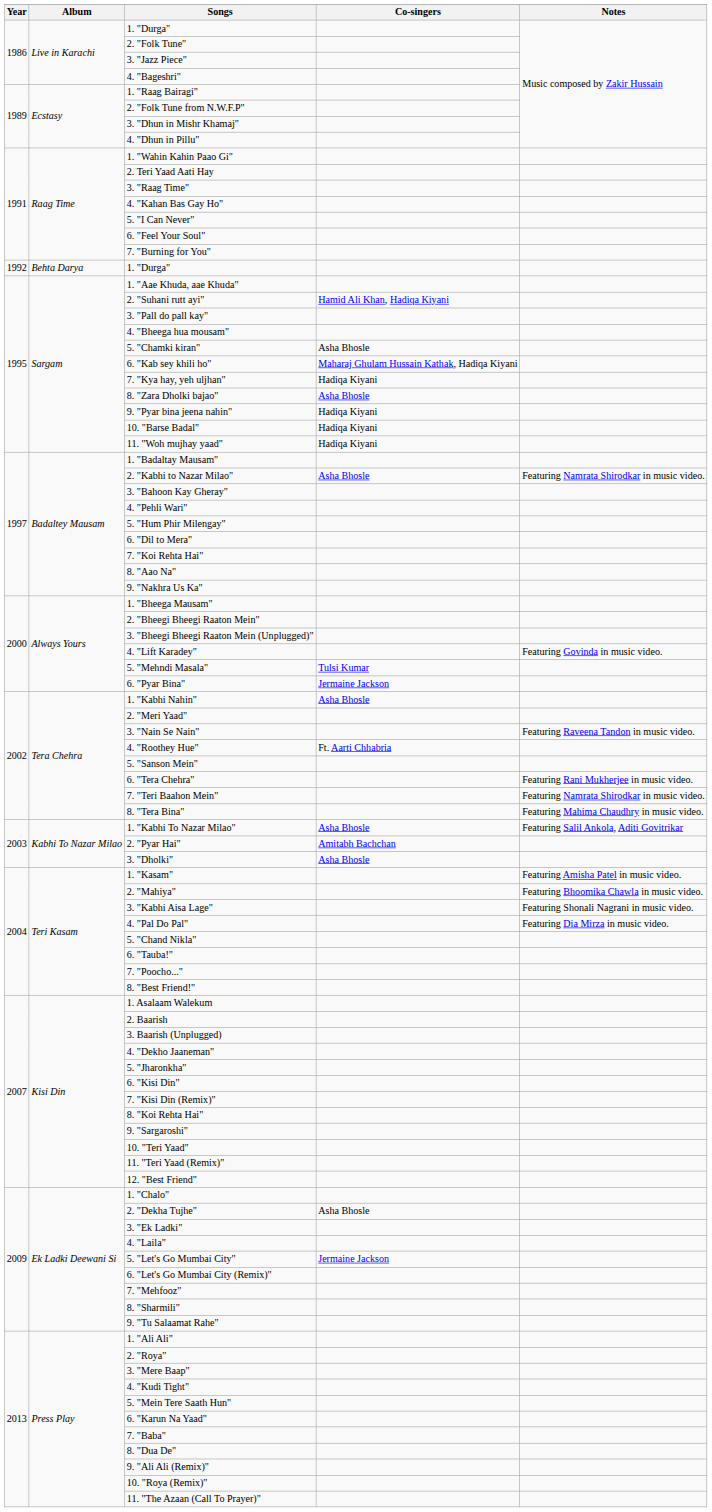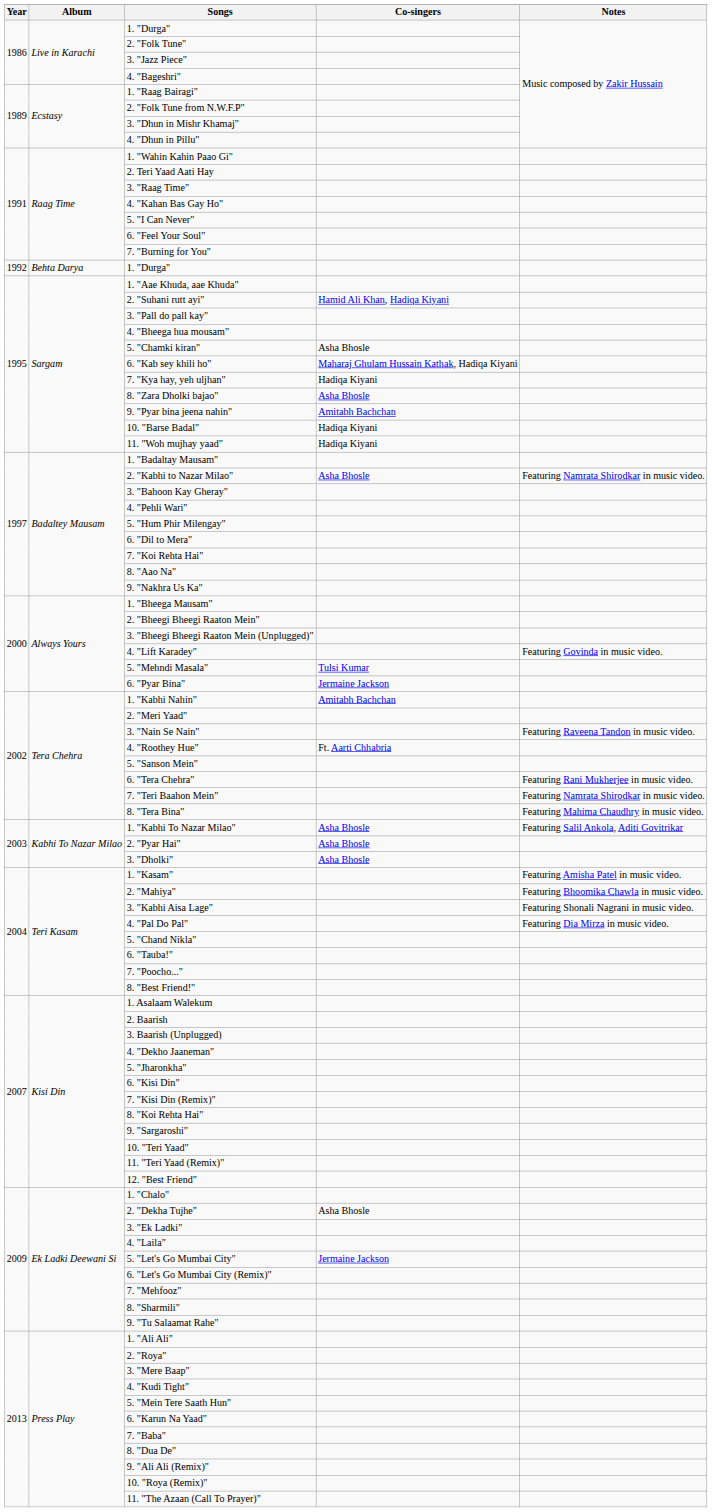 <table class="wikitable sortable">
 <tr>
 </tr>
 <tr>
 </tr>
 <tr>
 <th>Year</th>
 <th>Album</th>
 <th>Songs</th>
 <th>Co-singers</th>
 <th>Notes</th>
 </tr>
 <tr>
 <td rowspan="4">1986</td>
 <td rowspan="4"><em>Live in Karachi</em></td>
 <td>1. "Durga"</td>
 <td></td>
 <td rowspan="8">Music composed by <a href='#'>Zakir Hussain</a></td>
 </tr>
 <tr>
 <td>2. "Folk Tune"</td>
 <td></td>
 </tr>
 <tr>
 <td>3. "Jazz Piece"</td>
 <td></td>
 </tr>
 <tr>
 <td>4. "Bageshri"</td>
 <td></td>
 </tr>
 <tr>
 <td rowspan="4">1989</td>
 <td rowspan="4"><em>Ecstasy </em></td>
 <td>1. "Raag Bairagi"</td>
 <td></td>
 </tr>
 <tr>
 <td>2. "Folk Tune from N.W.F.P"</td>
 <td></td>
 </tr>
 <tr>
 <td>3. "Dhun in Mishr Khamaj"</td>
 <td></td>
 </tr>
 <tr>
 <td>4. "Dhun in Pillu"</td>
 <td></td>
 </tr>
 <tr>
 <td rowspan="7">1991</td>
 <td rowspan="7"><em>Raag Time</em></td>
 <td>1. "Wahin Kahin Paao Gi"</td>
 <td></td>
 <td></td>
 </tr>
 <tr>
 <td>2. Teri Yaad Aati Hay</td>
 <td></td>
 <td></td>
 </tr>
 <tr>
 <td>3. "Raag Time"</td>
 <td></td>
 <td></td>
 </tr>
 <tr>
 <td>4. "Kahan Bas Gay Ho"</td>
 <td></td>
 <td></td>
 </tr>
 <tr>
 <td>5. "I Can Never"</td>
 <td></td>
 <td></td>
 </tr>
 <tr>
 <td>6. "Feel Your Soul"</td>
 <td></td>
 <td></td>
 </tr>
 <tr>
 <td>7. "Burning for You"</td>
 <td></td>
 <td></td>
 </tr>
 <tr>
 <td>1992</td>
 <td><em>Behta Darya</em></td>
 <td>1. "Durga"</td>
 <td></td>
 <td></td>
 </tr>
 <tr>
 <td rowspan="11">1995</td>
 <td rowspan="11"><em>Sargam</em></td>
 <td>1. "Aae Khuda, aae Khuda"</td>
 <td></td>
 <td></td>
 </tr>
 <tr>
 <td>2. "Suhani rutt ayi"</td>
 <td><a href='#'>Hamid Ali Khan</a>, <a href='#'>Hadiqa Kiyani</a></td>
 <td></td>
 </tr>
 <tr>
 <td>3. "Pall do pall kay"</td>
 <td></td>
 <td></td>
 </tr>
 <tr>
 <td>4. "Bheega hua mousam"</td>
 <td></td>
 <td></td>
 </tr>
 <tr>
 <td>5. "Chamki kiran"</td>
 <td>Asha Bhosle</td>
 <td></td>
 </tr>
 <tr>
 <td>6. "Kab sey khili ho"</td>
 <td><a href='#'>Maharaj Ghulam Hussain Kathak</a>, Hadiqa Kiyani</td>
 <td></td>
 </tr>
 <tr>
 <td>7. "Kya hay, yeh uljhan"</td>
 <td>Hadiqa Kiyani</td>
 <td></td>
 </tr>
 <tr>
 <td>8. "Zara Dholki bajao"</td>
 <td><a href='#'>Asha Bhosle</a></td>
 <td></td>
 </tr>
 <tr>
 <td>9. "Pyar bina jeena nahin"</td>
-<td>Hadiqa Kiyani</td>
+<td><a href='#'>Amitabh Bachchan</a></td>
 <td></td>
 </tr>
 <tr>
 <td>10. "Barse Badal"</td>
 <td>Hadiqa Kiyani</td>
 <td></td>
 </tr>
 <tr>
 <td>11. "Woh mujhay yaad"</td>
 <td>Hadiqa Kiyani</td>
 <td></td>
 </tr>
 <tr>
 <td rowspan="9">1997</td>
 <td rowspan="9"><em>Badaltey Mausam</em></td>
 <td>1. "Badaltay Mausam"</td>
 <td></td>
 <td></td>
 </tr>
 <tr>
 <td>2. "Kabhi to Nazar Milao"</td>
 <td><a href='#'>Asha Bhosle</a></td>
 <td>Featuring <a href='#'>Namrata Shirodkar</a> in music video.</td>
 </tr>
 <tr>
 <td>3. "Bahoon Kay Gheray"</td>
 <td></td>
 <td></td>
 </tr>
 <tr>
 <td>4. "Pehli Wari"</td>
 <td></td>
 <td></td>
 </tr>
 <tr>
 <td>5. "Hum Phir Milengay"</td>
 <td></td>
 <td></td>
 </tr>
 <tr>
 <td>6. "Dil to Mera"</td>
 <td></td>
 <td></td>
 </tr>
 <tr>
 <td>7. "Koi Rehta Hai"</td>
 <td></td>
 <td></td>
 </tr>
 <tr>
 <td>8. "Aao Na"</td>
 <td></td>
 <td></td>
 </tr>
 <tr>
 <td>9. "Nakhra Us Ka"</td>
 <td></td>
 <td></td>
 </tr>
 <tr>
 <td rowspan="6">2000</td>
 <td rowspan="6"><em>Always Yours</em></td>
 <td>1. "Bheega Mausam"</td>
 <td></td>
 <td></td>
 </tr>
 <tr>
 <td>2. "Bheegi Bheegi Raaton Mein"</td>
 <td></td>
 <td></td>
 </tr>
 <tr>
 <td>3. "Bheegi Bheegi Raaton Mein (Unplugged)"</td>
 <td></td>
 <td></td>
 </tr>
 <tr>
 <td>4. "Lift Karadey"</td>
 <td></td>
 <td>Featuring <a href='#'>Govinda</a> in music video.</td>
 </tr>
 <tr>
 <td>5. "Mehndi Masala"</td>
 <td><a href='#'>Tulsi Kumar</a></td>
 <td></td>
 </tr>
 <tr>
 <td>6. "Pyar Bina"</td>
 <td><a href='#'>Jermaine Jackson</a></td>
 <td></td>
 </tr>
 <tr>
 <td rowspan="8">2002</td>
 <td rowspan="8"><em>Tera Chehra</em></td>
 <td>1. "Kabhi Nahin"</td>
-<td><a href='#'>Asha Bhosle</a></td>
+<td><a href='#'>Amitabh Bachchan</a></td>
 <td></td>
 </tr>
 <tr>
 <td>2. "Meri Yaad"</td>
 <td></td>
 <td></td>
 </tr>
 <tr>
 <td>3. "Nain Se Nain"</td>
 <td></td>
 <td>Featuring <a href='#'>Raveena Tandon</a> in music video.</td>
 </tr>
 <tr>
 <td>4. "Roothey Hue"</td>
 <td>Ft. <a href='#'>Aarti Chhabria</a></td>
 <td></td>
 </tr>
 <tr>
 <td>5. "Sanson Mein"</td>
 <td></td>
 <td></td>
 </tr>
 <tr>
 <td>6. "Tera Chehra"</td>
 <td></td>
 <td>Featuring <a href='#'>Rani Mukherjee</a> in music video.</td>
 </tr>
 <tr>
 <td>7. "Teri Baahon Mein"</td>
 <td></td>
 <td>Featuring <a href='#'>Namrata Shirodkar</a> in music video.</td>
 </tr>
 <tr>
 <td>8. "Tera Bina"</td>
 <td></td>
 <td>Featuring <a href='#'>Mahima Chaudhry</a> in music video.</td>
 </tr>
 <tr>
 <td rowspan="3">2003</td>
 <td rowspan="3"><em>Kabhi To Nazar Milao</em></td>
 <td>1. "Kabhi To Nazar Milao"</td>
 <td><a href='#'>Asha Bhosle</a></td>
 <td>Featuring <a href='#'>Salil Ankola</a>, <a href='#'>Aditi Govitrikar</a></td>
 </tr>
 <tr>
 <td>2. "Pyar Hai"</td>
-<td><a href='#'>Amitabh Bachchan</a></td>
+<td><a href='#'>Asha Bhosle</a></td>
 <td></td>
 </tr>
 <tr>
 <td>3. "Dholki"</td>
 <td><a href='#'>Asha Bhosle</a></td>
 <td></td>
 </tr>
 <tr>
 <td rowspan="8">2004</td>
 <td rowspan="8"><em>Teri Kasam</em></td>
 <td>1. "Kasam"</td>
 <td></td>
 <td>Featuring <a href='#'>Amisha Patel</a> in music video.</td>
 </tr>
 <tr>
 <td>2. "Mahiya"</td>
 <td></td>
 <td>Featuring <a href='#'>Bhoomika Chawla</a> in music video.</td>
 </tr>
 <tr>
 <td>3. "Kabhi Aisa Lage"</td>
 <td></td>
 <td>Featuring Shonali Nagrani in music video.</td>
 </tr>
 <tr>
 <td>4. "Pal Do Pal"</td>
 <td></td>
 <td>Featuring <a href='#'>Dia Mirza</a> in music video.</td>
 </tr>
 <tr>
 <td>5. "Chand Nikla"</td>
 <td></td>
 <td></td>
 </tr>
 <tr>
 <td>6. "Tauba!"</td>
 <td></td>
 <td></td>
 </tr>
 <tr>
 <td>7. "Poocho..."</td>
 <td></td>
 <td></td>
 </tr>
 <tr>
 <td>8. "Best Friend!"</td>
 <td></td>
 <td></td>
 </tr>
 <tr>
 <td rowspan="12">2007</td>
 <td rowspan="12"><em>Kisi Din</em></td>
 <td>1. Asalaam Walekum</td>
 <td></td>
 <td></td>
 </tr>
 <tr>
 <td>2. Baarish</td>
 <td></td>
 <td></td>
 </tr>
 <tr>
 <td>3. Baarish (Unplugged)</td>
 <td></td>
 <td></td>
 </tr>
 <tr>
 <td>4. "Dekho Jaaneman"</td>
 <td></td>
 <td></td>
 </tr>
 <tr>
 <td>5. "Jharonkha"</td>
 <td></td>
 <td></td>
 </tr>
 <tr>
 <td>6. "Kisi Din"</td>
 <td></td>
 <td></td>
 </tr>
 <tr>
 <td>7. "Kisi Din (Remix)"</td>
 <td></td>
 <td></td>
 </tr>
 <tr>
 <td>8. "Koi Rehta Hai"</td>
 <td></td>
 <td></td>
 </tr>
 <tr>
 <td>9. "Sargaroshi"</td>
 <td></td>
 <td></td>
 </tr>
 <tr>
 <td>10. "Teri Yaad"</td>
 <td></td>
 <td></td>
 </tr>
 <tr>
 <td>11. "Teri Yaad (Remix)"</td>
 <td></td>
 <td></td>
 </tr>
 <tr>
 <td>12. "Best Friend"</td>
 <td></td>
 <td></td>
 </tr>
 <tr>
 <td rowspan="9">2009</td>
 <td rowspan="9"><em>Ek Ladki Deewani Si</em></td>
 <td>1. "Chalo"</td>
 <td></td>
 <td></td>
 </tr>
 <tr>
 <td>2. "Dekha Tujhe"</td>
 <td>Asha Bhosle</td>
 <td></td>
 </tr>
 <tr>
 <td>3. "Ek Ladki"</td>
 <td></td>
 <td></td>
 </tr>
 <tr>
 <td>4. "Laila"</td>
 <td></td>
 <td></td>
 </tr>
 <tr>
 <td>5. "Let's Go Mumbai City"</td>
 <td><a href='#'>Jermaine Jackson</a></td>
 <td></td>
 </tr>
 <tr>
 <td>6. "Let's Go Mumbai City (Remix)"</td>
 <td></td>
 <td></td>
 </tr>
 <tr>
 <td>7. "Mehfooz"</td>
 <td></td>
 <td></td>
 </tr>
 <tr>
 <td>8. "Sharmili"</td>
 <td></td>
 <td></td>
 </tr>
 <tr>
 <td>9. "Tu Salaamat Rahe"</td>
 <td></td>
 <td></td>
 </tr>
 <tr>
 <td rowspan="11">2013</td>
 <td rowspan="11"><em>Press Play</em></td>
 <td>1. "Ali Ali"</td>
 <td></td>
 <td></td>
 </tr>
 <tr>
 <td>2. "Roya"</td>
 <td></td>
 <td></td>
 </tr>
 <tr>
 <td>3. "Mere Baap"</td>
 <td></td>
 <td></td>
 </tr>
 <tr>
 <td>4. "Kudi Tight"</td>
 <td></td>
 <td></td>
 </tr>
 <tr>
 <td>5. "Mein Tere Saath Hun"</td>
 <td></td>
 <td></td>
 </tr>
 <tr>
 <td>6. "Karun Na Yaad"</td>
 <td></td>
 <td></td>
 </tr>
 <tr>
 <td>7. "Baba"</td>
 <td></td>
 <td></td>
 </tr>
 <tr>
 <td>8. "Dua De"</td>
 <td></td>
 <td></td>
 </tr>
 <tr>
 <td>9. "Ali Ali (Remix)"</td>
 <td></td>
 <td></td>
 </tr>
 <tr>
 <td>10. "Roya (Remix)"</td>
 <td></td>
 <td></td>
 </tr>
 <tr>
 <td>11. "The Azaan (Call To Prayer)"</td>
 <td></td>
 <td></td>
 </tr>
 </table>
